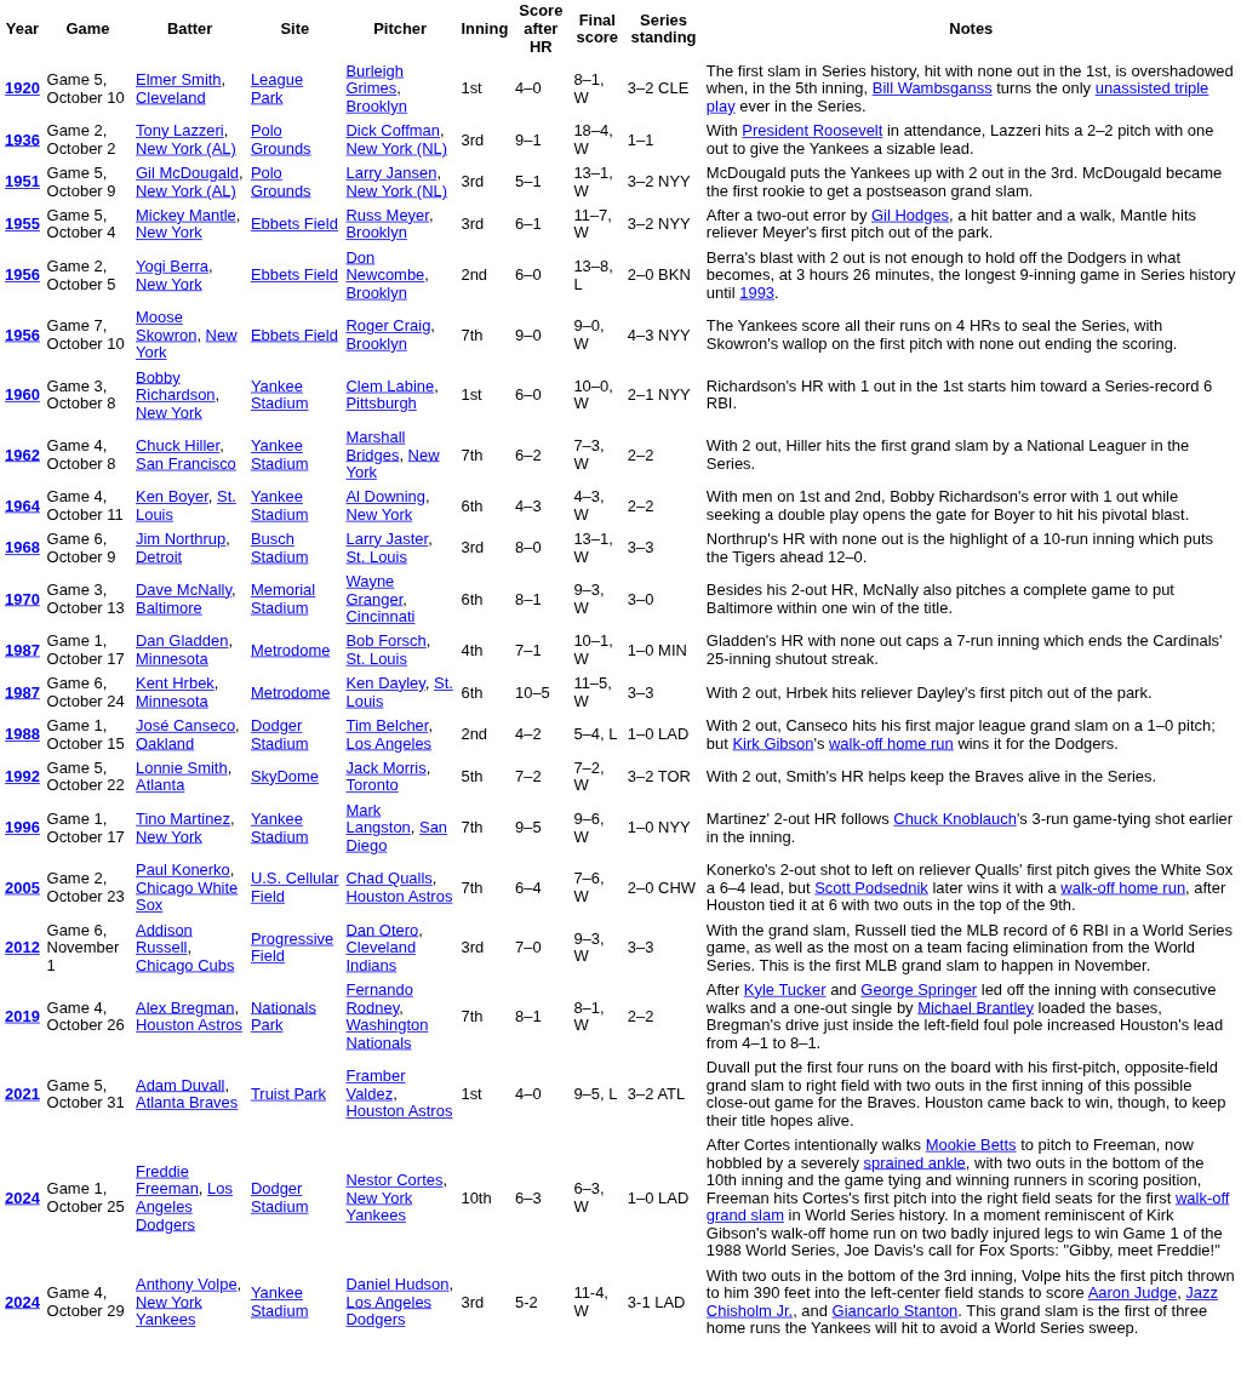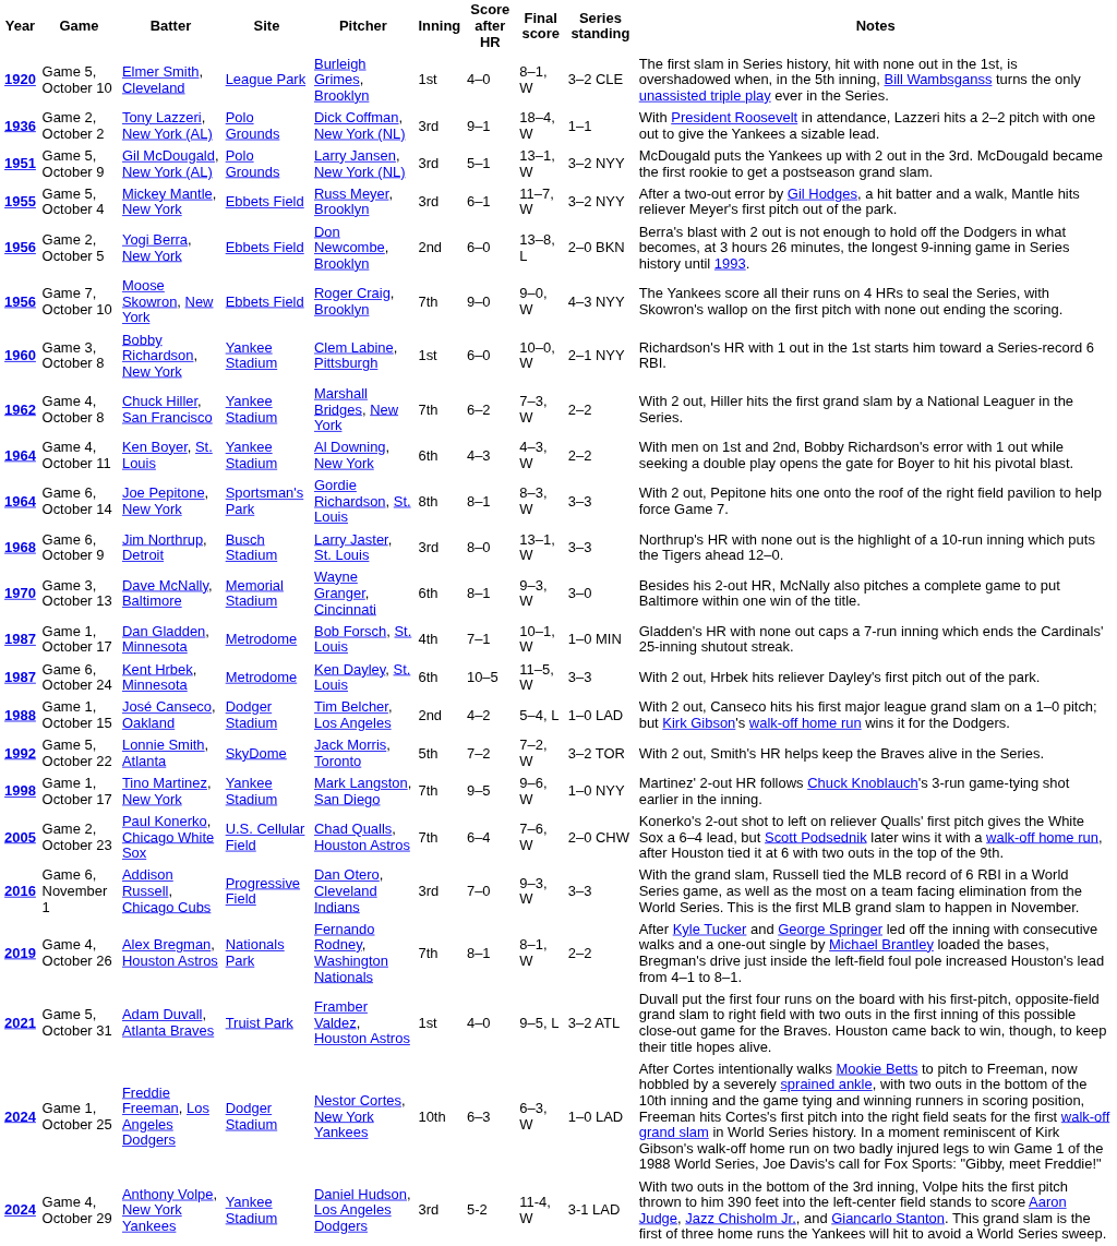 <table border="0" cellpadding="2" cellspacing="3" class="sticky-header mw-datatable col6center col7center col8center col9center">
 <tr>
 <th scope="col">Year</th>
 <th scope="col">Game</th>
 <th scope="col">Batter</th>
 <th scope="col">Site</th>
 <th scope="col">Pitcher</th>
 <th scope="col">Inning</th>
 <th scope="col">Score after HR</th>
 <th scope="col">Final score</th>
 <th scope="col">Series standing</th>
 <th scope="col">Notes</th>
 </tr>
 <tr>
 <th scope="row"><a href='#'>1920</a></th>
 <td>Game 5, October 10</td>
 <td><a href='#'>Elmer Smith</a>, <a href='#'>Cleveland</a></td>
 <td><a href='#'>League Park</a></td>
 <td><a href='#'>Burleigh Grimes</a>, <a href='#'>Brooklyn</a></td>
 <td>1st</td>
 <td>4–0</td>
 <td>8–1, W</td>
 <td>3–2 CLE</td>
 <td>The first slam in Series history, hit with none out in the 1st, is overshadowed when, in the 5th inning, <a href='#'>Bill Wambsganss</a> turns the only <a href='#'>unassisted triple play</a> ever in the Series.</td>
 </tr>
 <tr>
 <th scope="row"><a href='#'>1936</a></th>
 <td>Game 2, October 2</td>
 <td><a href='#'>Tony Lazzeri</a>, <a href='#'>New York (AL)</a></td>
 <td><a href='#'>Polo Grounds</a></td>
 <td><a href='#'>Dick Coffman</a>, <a href='#'>New York (NL)</a></td>
 <td>3rd</td>
 <td>9–1</td>
 <td>18–4, W</td>
 <td>1–1</td>
 <td>With <a href='#'>President Roosevelt</a> in attendance, Lazzeri hits a 2–2 pitch with one out to give the Yankees a sizable lead.</td>
 </tr>
 <tr>
 <th scope="row"><a href='#'>1951</a></th>
 <td>Game 5, October 9</td>
 <td><a href='#'>Gil McDougald</a>, <a href='#'>New York (AL)</a></td>
 <td><a href='#'>Polo Grounds</a></td>
 <td><a href='#'>Larry Jansen</a>, <a href='#'>New York (NL)</a></td>
 <td>3rd</td>
 <td>5–1</td>
 <td>13–1, W</td>
 <td>3–2 NYY</td>
 <td>McDougald puts the Yankees up with 2 out in the 3rd. McDougald became the first rookie to get a postseason grand slam.</td>
 </tr>
 <tr>
 <th scope="row"><a href='#'>1955</a></th>
 <td>Game 5, October 4</td>
 <td><a href='#'>Mickey Mantle</a>, <a href='#'>New York</a></td>
 <td><a href='#'>Ebbets Field</a></td>
 <td><a href='#'>Russ Meyer</a>, <a href='#'>Brooklyn</a></td>
 <td>3rd</td>
 <td>6–1</td>
 <td>11–7, W</td>
 <td>3–2 NYY</td>
 <td>After a two-out error by <a href='#'>Gil Hodges</a>, a hit batter and a walk, Mantle hits reliever Meyer's first pitch out of the park.</td>
 </tr>
 <tr>
 <th scope="row"><a href='#'>1956</a></th>
 <td>Game 2, October 5</td>
 <td><a href='#'>Yogi Berra</a>, <a href='#'>New York</a></td>
 <td><a href='#'>Ebbets Field</a></td>
 <td><a href='#'>Don Newcombe</a>, <a href='#'>Brooklyn</a></td>
 <td>2nd</td>
 <td>6–0</td>
 <td>13–8, L</td>
 <td>2–0 BKN</td>
 <td>Berra's blast with 2 out is not enough to hold off the Dodgers in what becomes, at 3 hours 26 minutes, the longest 9-inning game in Series history until <a href='#'>1993</a>.</td>
 </tr>
 <tr>
 <th scope="row"><a href='#'>1956</a></th>
 <td>Game 7, October 10</td>
 <td><a href='#'>Moose Skowron</a>, <a href='#'>New York</a></td>
 <td><a href='#'>Ebbets Field</a></td>
 <td><a href='#'>Roger Craig</a>, <a href='#'>Brooklyn</a></td>
 <td>7th</td>
 <td>9–0</td>
 <td>9–0, W</td>
 <td>4–3 NYY</td>
 <td>The Yankees score all their runs on 4 HRs to seal the Series, with Skowron's wallop on the first pitch with none out ending the scoring.</td>
 </tr>
 <tr>
 <th scope="row"><a href='#'>1960</a></th>
 <td>Game 3, October 8</td>
 <td><a href='#'>Bobby Richardson</a>, <a href='#'>New York</a></td>
 <td><a href='#'>Yankee Stadium</a></td>
 <td><a href='#'>Clem Labine</a>, <a href='#'>Pittsburgh</a></td>
 <td>1st</td>
 <td>6–0</td>
 <td>10–0, W</td>
 <td>2–1 NYY</td>
 <td>Richardson's HR with 1 out in the 1st starts him toward a Series-record 6 RBI.</td>
 </tr>
 <tr>
 <th scope="row"><a href='#'>1962</a></th>
 <td>Game 4, October 8</td>
 <td><a href='#'>Chuck Hiller</a>, <a href='#'>San Francisco</a></td>
 <td><a href='#'>Yankee Stadium</a></td>
 <td><a href='#'>Marshall Bridges</a>, <a href='#'>New York</a></td>
 <td>7th</td>
 <td>6–2</td>
 <td>7–3, W</td>
 <td>2–2</td>
 <td>With 2 out, Hiller hits the first grand slam by a National Leaguer in the Series.</td>
 </tr>
 <tr>
 <th scope="row"><a href='#'>1964</a></th>
 <td>Game 4, October 11</td>
 <td><a href='#'>Ken Boyer</a>, <a href='#'>St. Louis</a></td>
 <td><a href='#'>Yankee Stadium</a></td>
 <td><a href='#'>Al Downing</a>, <a href='#'>New York</a></td>
 <td>6th</td>
 <td>4–3</td>
 <td>4–3, W</td>
 <td>2–2</td>
 <td>With men on 1st and 2nd, Bobby Richardson's error with 1 out while seeking a double play opens the gate for Boyer to hit his pivotal blast.</td>
 </tr>
 <tr>
+<th scope="row"><a href='#'>1964</a></th>
+<td>Game 6, October 14</td>
+<td><a href='#'>Joe Pepitone</a>, <a href='#'>New York</a></td>
+<td><a href='#'>Sportsman's Park</a></td>
+<td><a href='#'>Gordie Richardson</a>, <a href='#'>St. Louis</a></td>
+<td>8th</td>
+<td>8–1</td>
+<td>8–3, W</td>
+<td>3–3</td>
+<td>With 2 out, Pepitone hits one onto the roof of the right field pavilion to help force Game 7.</td>
+</tr>
+<tr>
 <th scope="row"><a href='#'>1968</a></th>
 <td>Game 6, October 9</td>
 <td><a href='#'>Jim Northrup</a>, <a href='#'>Detroit</a></td>
 <td><a href='#'>Busch Stadium</a></td>
 <td><a href='#'>Larry Jaster</a>, <a href='#'>St. Louis</a></td>
 <td>3rd</td>
 <td>8–0</td>
 <td>13–1, W</td>
 <td>3–3</td>
 <td>Northrup's HR with none out is the highlight of a 10-run inning which puts the Tigers ahead 12–0.</td>
 </tr>
 <tr>
 <th scope="row"><a href='#'>1970</a></th>
 <td>Game 3, October 13</td>
 <td><a href='#'>Dave McNally</a>, <a href='#'>Baltimore</a></td>
 <td><a href='#'>Memorial Stadium</a></td>
 <td><a href='#'>Wayne Granger</a>, <a href='#'>Cincinnati</a></td>
 <td>6th</td>
 <td>8–1</td>
 <td>9–3, W</td>
 <td>3–0</td>
 <td>Besides his 2-out HR, McNally also pitches a complete game to put Baltimore within one win of the title.</td>
 </tr>
 <tr>
 <th scope="row"><a href='#'>1987</a></th>
 <td>Game 1, October 17</td>
 <td><a href='#'>Dan Gladden</a>, <a href='#'>Minnesota</a></td>
 <td><a href='#'>Metrodome</a></td>
 <td><a href='#'>Bob Forsch</a>, <a href='#'>St. Louis</a></td>
 <td>4th</td>
 <td>7–1</td>
 <td>10–1, W</td>
 <td>1–0 MIN</td>
 <td>Gladden's HR with none out caps a 7-run inning which ends the Cardinals' 25-inning shutout streak.</td>
 </tr>
 <tr>
 <th scope="row"><a href='#'>1987</a></th>
 <td>Game 6, October 24</td>
 <td><a href='#'>Kent Hrbek</a>, <a href='#'>Minnesota</a></td>
 <td><a href='#'>Metrodome</a></td>
 <td><a href='#'>Ken Dayley</a>, <a href='#'>St. Louis</a></td>
 <td>6th</td>
 <td>10–5</td>
 <td>11–5, W</td>
 <td>3–3</td>
 <td>With 2 out, Hrbek hits reliever Dayley's first pitch out of the park.</td>
 </tr>
 <tr>
 <th scope="row"><a href='#'>1988</a></th>
 <td>Game 1, October 15</td>
 <td><a href='#'>José Canseco</a>, <a href='#'>Oakland</a></td>
 <td><a href='#'>Dodger Stadium</a></td>
 <td><a href='#'>Tim Belcher</a>, <a href='#'>Los Angeles</a></td>
 <td>2nd</td>
 <td>4–2</td>
 <td>5–4, L</td>
 <td>1–0 LAD</td>
 <td>With 2 out, Canseco hits his first major league grand slam on a 1–0 pitch; but <a href='#'>Kirk Gibson</a>'s <a href='#'>walk-off home run</a> wins it for the Dodgers.</td>
 </tr>
 <tr>
 <th scope="row"><a href='#'>1992</a></th>
 <td>Game 5, October 22</td>
 <td><a href='#'>Lonnie Smith</a>, <a href='#'>Atlanta</a></td>
 <td><a href='#'>SkyDome</a></td>
 <td><a href='#'>Jack Morris</a>, <a href='#'>Toronto</a></td>
 <td>5th</td>
 <td>7–2</td>
 <td>7–2, W</td>
 <td>3–2 TOR</td>
 <td>With 2 out, Smith's HR helps keep the Braves alive in the Series.</td>
 </tr>
 <tr>
-<th scope="row"><a href='#'>1996</a></th>
+<th scope="row"><a href='#'>1998</a></th>
 <td>Game 1, October 17</td>
 <td><a href='#'>Tino Martinez</a>, <a href='#'>New York</a></td>
 <td><a href='#'>Yankee Stadium</a></td>
 <td><a href='#'>Mark Langston</a>, <a href='#'>San Diego</a></td>
 <td>7th</td>
 <td>9–5</td>
 <td>9–6, W</td>
 <td>1–0 NYY</td>
 <td>Martinez' 2-out HR follows <a href='#'>Chuck Knoblauch</a>'s 3-run game-tying shot earlier in the inning.</td>
 </tr>
 <tr>
 <th scope="row"><a href='#'>2005</a></th>
 <td>Game 2, October 23</td>
 <td><a href='#'>Paul Konerko</a>, <a href='#'>Chicago White Sox</a></td>
 <td><a href='#'>U.S. Cellular Field</a></td>
 <td><a href='#'>Chad Qualls</a>, <a href='#'>Houston Astros</a></td>
 <td>7th</td>
 <td>6–4</td>
 <td>7–6, W</td>
 <td>2–0 CHW</td>
 <td>Konerko's 2-out shot to left on reliever Qualls' first pitch gives the White Sox a 6–4 lead, but <a href='#'>Scott Podsednik</a> later wins it with a <a href='#'>walk-off home run</a>, after Houston tied it at 6 with two outs in the top of the 9th.</td>
 </tr>
 <tr>
-<th scope="row"><a href='#'>2012</a></th>
+<th scope="row"><a href='#'>2016</a></th>
 <td>Game 6, November 1</td>
 <td><a href='#'>Addison Russell</a>, <a href='#'>Chicago Cubs</a></td>
 <td><a href='#'>Progressive Field</a></td>
 <td><a href='#'>Dan Otero</a>, <a href='#'>Cleveland Indians</a></td>
 <td>3rd</td>
 <td>7–0</td>
 <td>9–3, W</td>
 <td>3–3</td>
 <td>With the grand slam, Russell tied the MLB record of 6 RBI in a World Series game, as well as the most on a team facing elimination from the World Series. This is the first MLB grand slam to happen in November.</td>
 </tr>
 <tr>
 <th scope="row"><a href='#'>2019</a></th>
 <td>Game 4, October 26</td>
 <td><a href='#'>Alex Bregman</a>, <a href='#'>Houston Astros</a></td>
 <td><a href='#'>Nationals Park</a></td>
 <td><a href='#'>Fernando Rodney</a>, <a href='#'>Washington Nationals</a></td>
 <td>7th</td>
 <td>8–1</td>
 <td>8–1, W</td>
 <td>2–2</td>
 <td>After <a href='#'>Kyle Tucker</a> and <a href='#'>George Springer</a> led off the inning with consecutive walks and a one-out single by <a href='#'>Michael Brantley</a> loaded the bases, Bregman's drive just inside the left-field foul pole increased Houston's lead from 4–1 to 8–1.</td>
 </tr>
 <tr>
 <th scope="row"><a href='#'>2021</a></th>
 <td>Game 5, October 31</td>
 <td><a href='#'>Adam Duvall</a>, <a href='#'>Atlanta Braves</a></td>
 <td><a href='#'>Truist Park</a></td>
 <td><a href='#'>Framber Valdez</a>, <a href='#'>Houston Astros</a></td>
 <td>1st</td>
 <td>4–0</td>
 <td>9–5, L</td>
 <td>3–2 ATL</td>
 <td>Duvall put the first four runs on the board with his first-pitch, opposite-field grand slam to right field with two outs in the first inning of this possible close-out game for the Braves. Houston came back to win, though, to keep their title hopes alive.</td>
 </tr>
 <tr>
 <th scope="row"><a href='#'>2024</a></th>
 <td>Game 1, October 25</td>
 <td><a href='#'>Freddie Freeman</a>, <a href='#'>Los Angeles Dodgers</a></td>
 <td><a href='#'>Dodger Stadium</a></td>
 <td><a href='#'>Nestor Cortes</a>, <a href='#'>New York Yankees</a></td>
 <td>10th</td>
 <td>6–3</td>
 <td>6–3, W</td>
 <td>1–0 LAD</td>
 <td>After Cortes intentionally walks <a href='#'>Mookie Betts</a> to pitch to Freeman, now hobbled by a severely <a href='#'>sprained ankle</a>, with two outs in the bottom of the 10th inning and the game tying and winning runners in scoring position, Freeman hits Cortes's first pitch into the right field seats for the first <a href='#'>walk-off grand slam</a> in World Series history. In a moment reminiscent of Kirk Gibson's walk-off home run on two badly injured legs to win Game 1 of the 1988 World Series, Joe Davis's call for Fox Sports: "Gibby, meet Freddie!"</td>
 </tr>
 <tr>
 <th scope="row"><a href='#'>2024</a></th>
 <td>Game 4, October 29</td>
 <td><a href='#'>Anthony Volpe</a>, <a href='#'>New York Yankees</a></td>
 <td><a href='#'>Yankee Stadium</a></td>
 <td><a href='#'>Daniel Hudson</a>, <a href='#'>Los Angeles Dodgers</a></td>
 <td>3rd</td>
 <td>5-2</td>
 <td>11-4, W</td>
 <td>3-1 LAD</td>
 <td>With two outs in the bottom of the 3rd inning, Volpe hits the first pitch thrown to him 390 feet into the left-center field stands to score <a href='#'>Aaron Judge</a>, <a href='#'>Jazz Chisholm Jr.</a>, and <a href='#'>Giancarlo Stanton</a>. This grand slam is the first of three home runs the Yankees will hit to avoid a World Series sweep.</td>
 </tr>
 </table>
